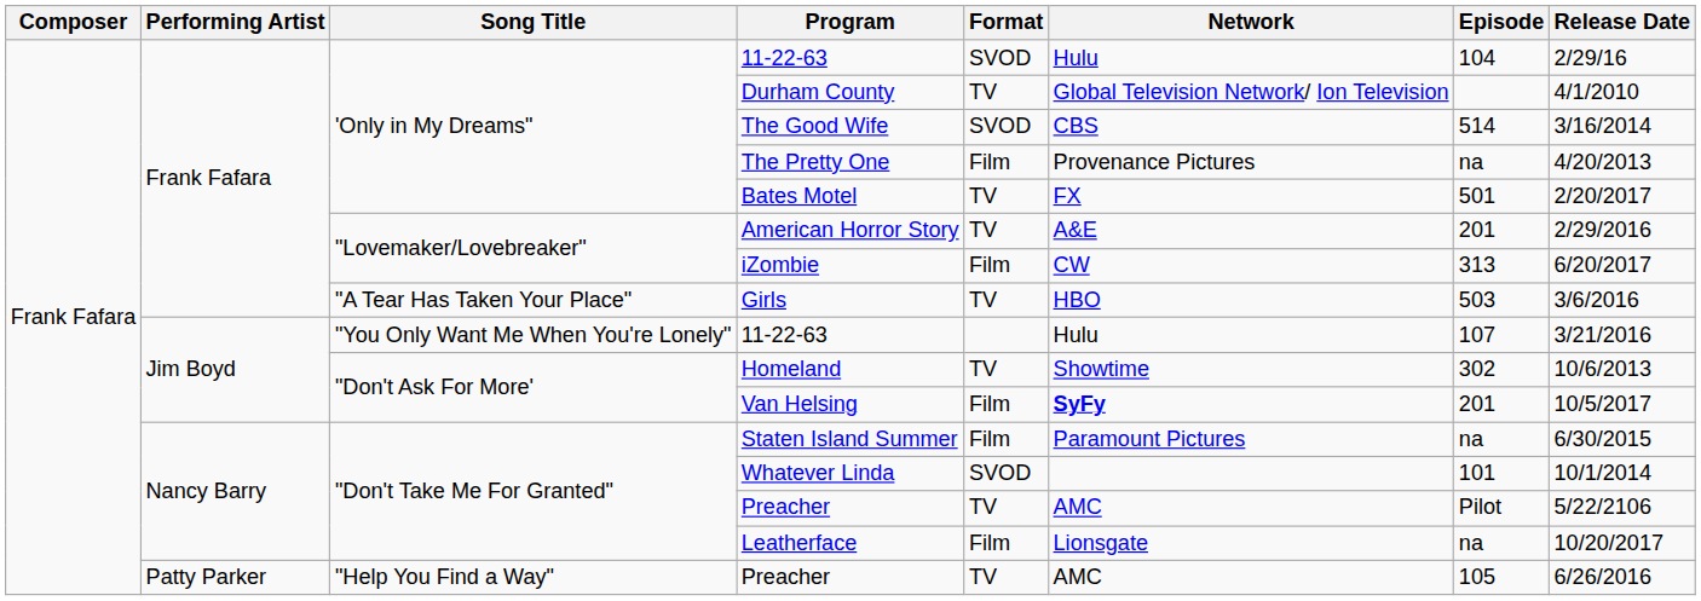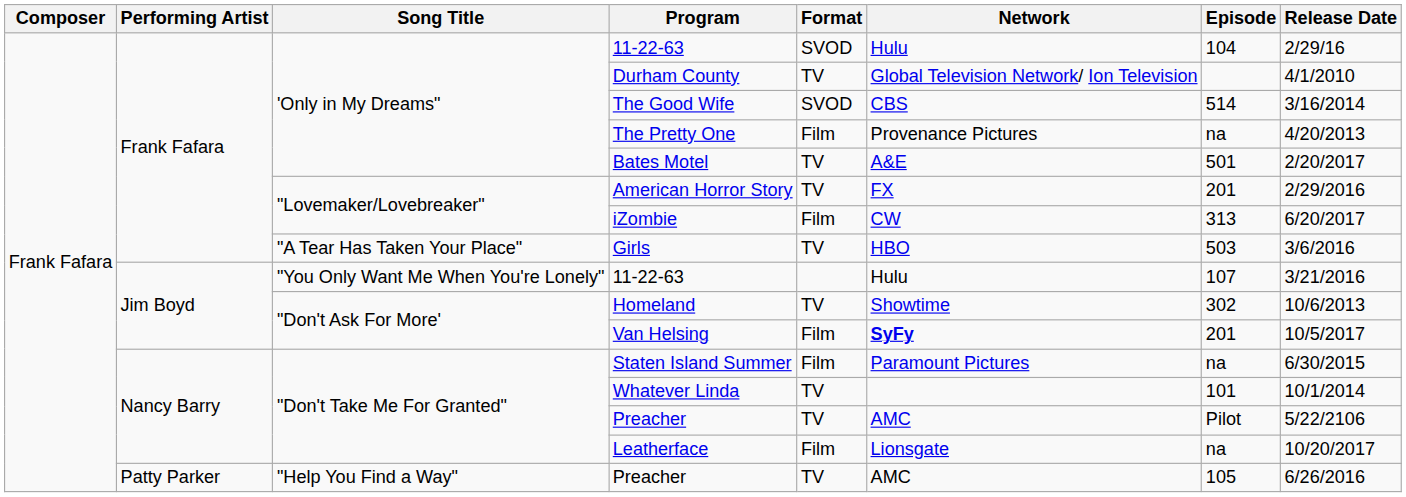 <table class="wikitable">
 <tr>
 <th>Composer</th>
 <th>Performing Artist</th>
 <th>Song Title</th>
 <th>Program</th>
 <th>Format</th>
 <th>Network</th>
 <th>Episode</th>
 <th>Release Date</th>
 </tr>
 <tr>
 <td rowspan="16">Frank Fafara</td>
 <td rowspan="8">Frank Fafara</td>
 <td rowspan="5">'Only in My Dreams"</td>
 <td><a href='#'>11-22-63</a></td>
 <td>SVOD</td>
 <td><a href='#'>Hulu</a></td>
 <td>104</td>
 <td>2/29/16</td>
 </tr>
 <tr>
 <td><a href='#'>Durham County</a></td>
 <td>TV</td>
 <td><a href='#'>Global Television Network</a>/ <a href='#'>Ion Television</a></td>
 <td></td>
 <td>4/1/2010</td>
 </tr>
 <tr>
 <td><a href='#'>The Good Wife</a></td>
 <td>SVOD</td>
 <td><a href='#'>CBS</a></td>
 <td>514</td>
 <td>3/16/2014</td>
 </tr>
 <tr>
 <td><a href='#'>The Pretty One</a></td>
 <td>Film</td>
 <td>Provenance Pictures</td>
 <td>na</td>
 <td>4/20/2013</td>
 </tr>
 <tr>
 <td><a href='#'>Bates Motel</a></td>
 <td>TV</td>
-<td><a href='#'>FX</a></td>
+<td><a href='#'>A&E</a></td>
 <td>501</td>
 <td>2/20/2017</td>
 </tr>
 <tr>
 <td rowspan="2">"Lovemaker/Lovebreaker"</td>
 <td><a href='#'>American Horror Story</a></td>
 <td>TV</td>
-<td><a href='#'>A&E</a></td>
+<td><a href='#'>FX</a></td>
 <td>201</td>
 <td>2/29/2016</td>
 </tr>
 <tr>
 <td><a href='#'>iZombie</a></td>
 <td>Film</td>
 <td><a href='#'>CW</a></td>
 <td>313</td>
 <td>6/20/2017</td>
 </tr>
 <tr>
 <td>"A Tear Has Taken Your Place"</td>
 <td><a href='#'>Girls</a></td>
 <td>TV</td>
 <td><a href='#'>HBO</a></td>
 <td>503</td>
 <td>3/6/2016</td>
 </tr>
 <tr>
 <td rowspan="3">Jim Boyd</td>
 <td>"You Only Want Me When You're Lonely"</td>
 <td>11-22-63</td>
 <td></td>
 <td>Hulu</td>
 <td>107</td>
 <td>3/21/2016</td>
 </tr>
 <tr>
 <td rowspan="2">"Don't Ask For More'</td>
 <td><a href='#'>Homeland</a></td>
 <td>TV</td>
 <td><a href='#'>Showtime</a></td>
 <td>302</td>
 <td>10/6/2013</td>
 </tr>
 <tr>
 <td><a href='#'>Van Helsing</a></td>
 <td>Film</td>
 <td><strong><a href='#'>SyFy</a></strong></td>
 <td>201</td>
 <td>10/5/2017</td>
 </tr>
 <tr>
 <td rowspan="4">Nancy Barry</td>
 <td rowspan="4">"Don't Take Me For Granted"</td>
 <td><a href='#'>Staten Island Summer</a></td>
 <td>Film</td>
 <td><a href='#'>Paramount Pictures</a></td>
 <td>na</td>
 <td>6/30/2015</td>
 </tr>
 <tr>
 <td><a href='#'>Whatever Linda</a></td>
-<td>SVOD</td>
+<td>TV</td>
 <td></td>
 <td>101</td>
 <td>10/1/2014</td>
 </tr>
 <tr>
 <td><a href='#'>Preacher</a></td>
 <td>TV</td>
 <td><a href='#'>AMC</a></td>
 <td>Pilot</td>
 <td>5/22/2106</td>
 </tr>
 <tr>
 <td><a href='#'>Leatherface</a></td>
 <td>Film</td>
 <td><a href='#'>Lionsgate</a></td>
 <td>na</td>
 <td>10/20/2017</td>
 </tr>
 <tr>
 <td>Patty Parker</td>
 <td>"Help You Find a Way"</td>
 <td>Preacher</td>
 <td>TV</td>
 <td>AMC</td>
 <td>105</td>
 <td>6/26/2016</td>
 </tr>
 </table>
